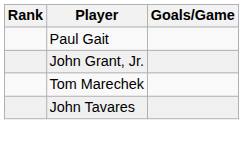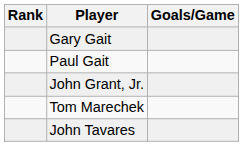 <table class="wikitable">
 <tr align="left" bgcolor="#e0e0e0">
 <th>Rank</th>
 <th>Player</th>
 <th>Goals/Game</th>
+</tr>
+<tr align="left" bgcolor="#f0f0f0">
+<td></td>
+<td>Gary Gait</td>
+<td></td>
 </tr>
 <tr align="left">
 <td></td>
 <td>Paul Gait</td>
 <td></td>
 </tr>
 <tr align="left" bgcolor="#f0f0f0">
 <td></td>
 <td>John Grant, Jr.</td>
 <td></td>
 </tr>
 <tr align="left">
 <td></td>
 <td>Tom Marechek</td>
 <td></td>
 </tr>
 <tr align="left" bgcolor="#f0f0f0">
 <td></td>
 <td>John Tavares</td>
 <td></td>
 </tr>
 </table>
